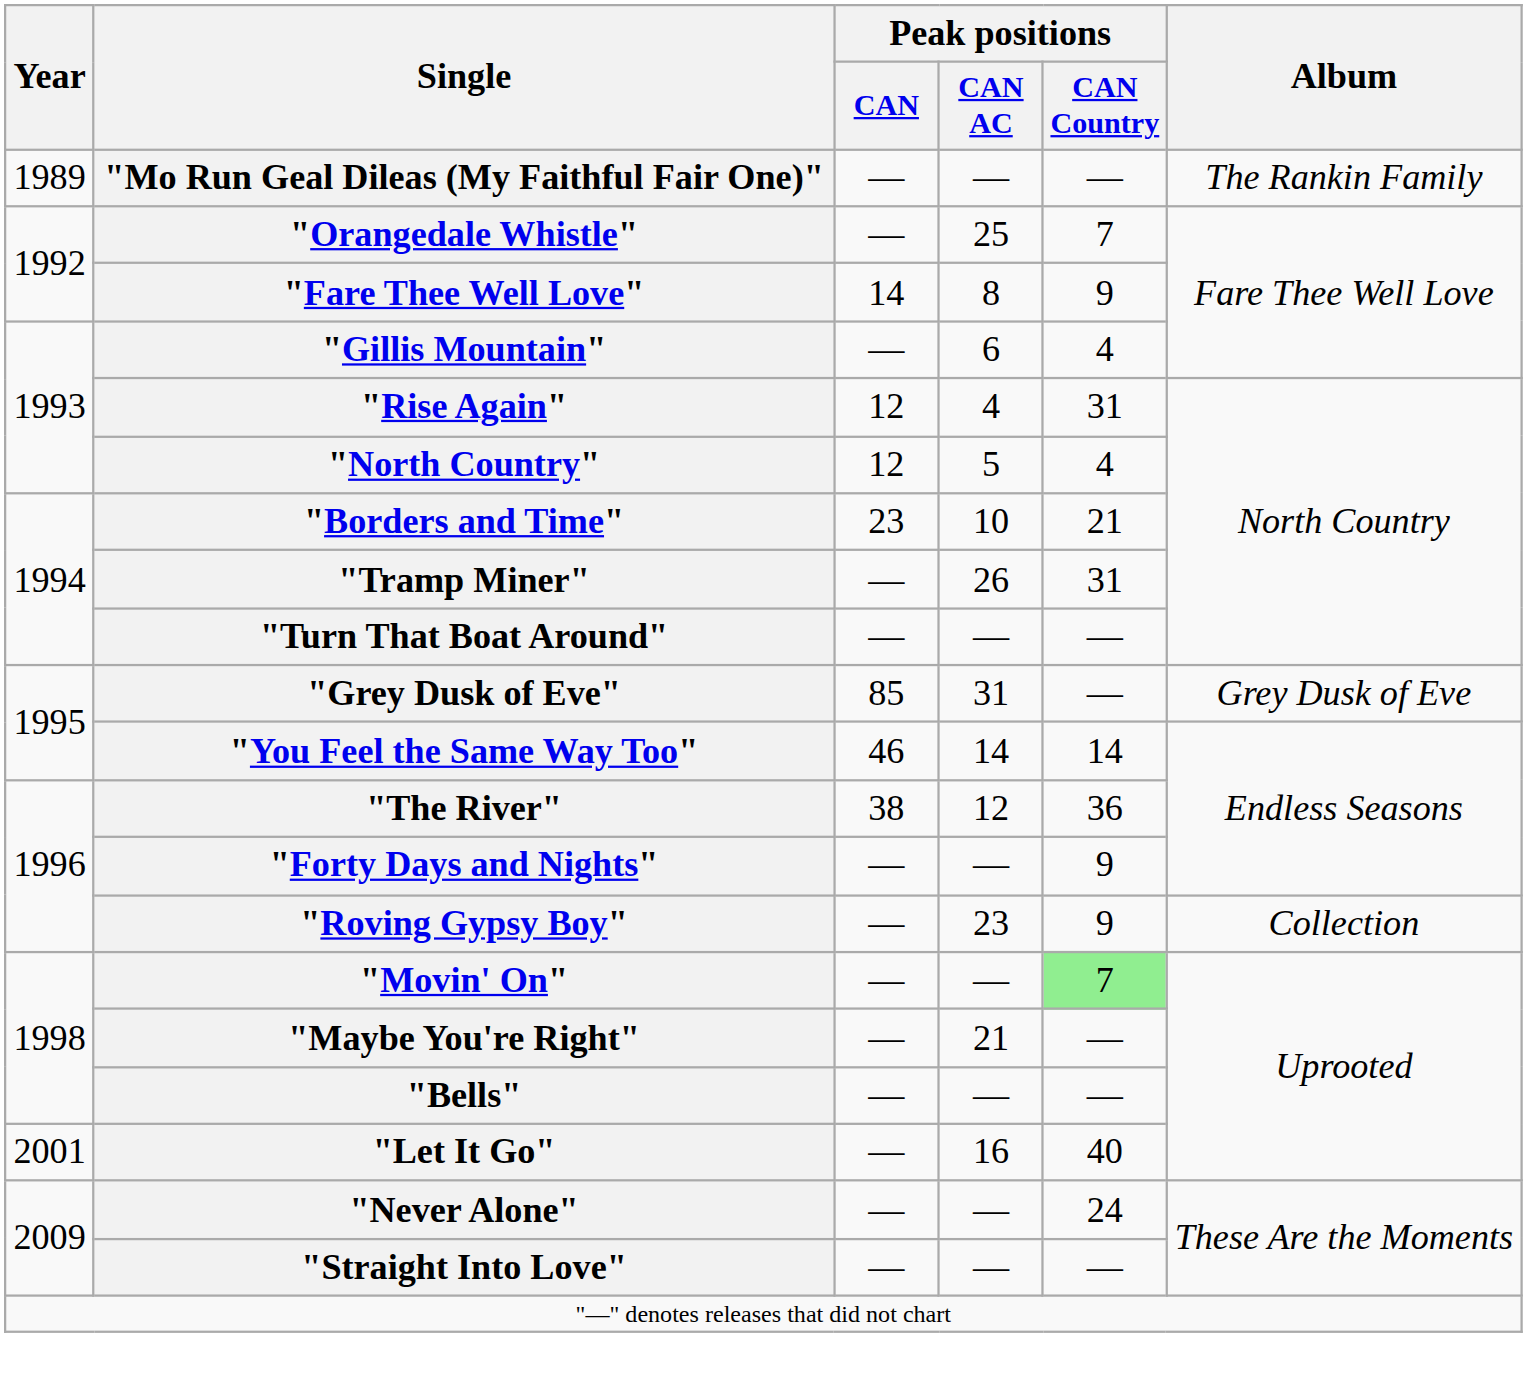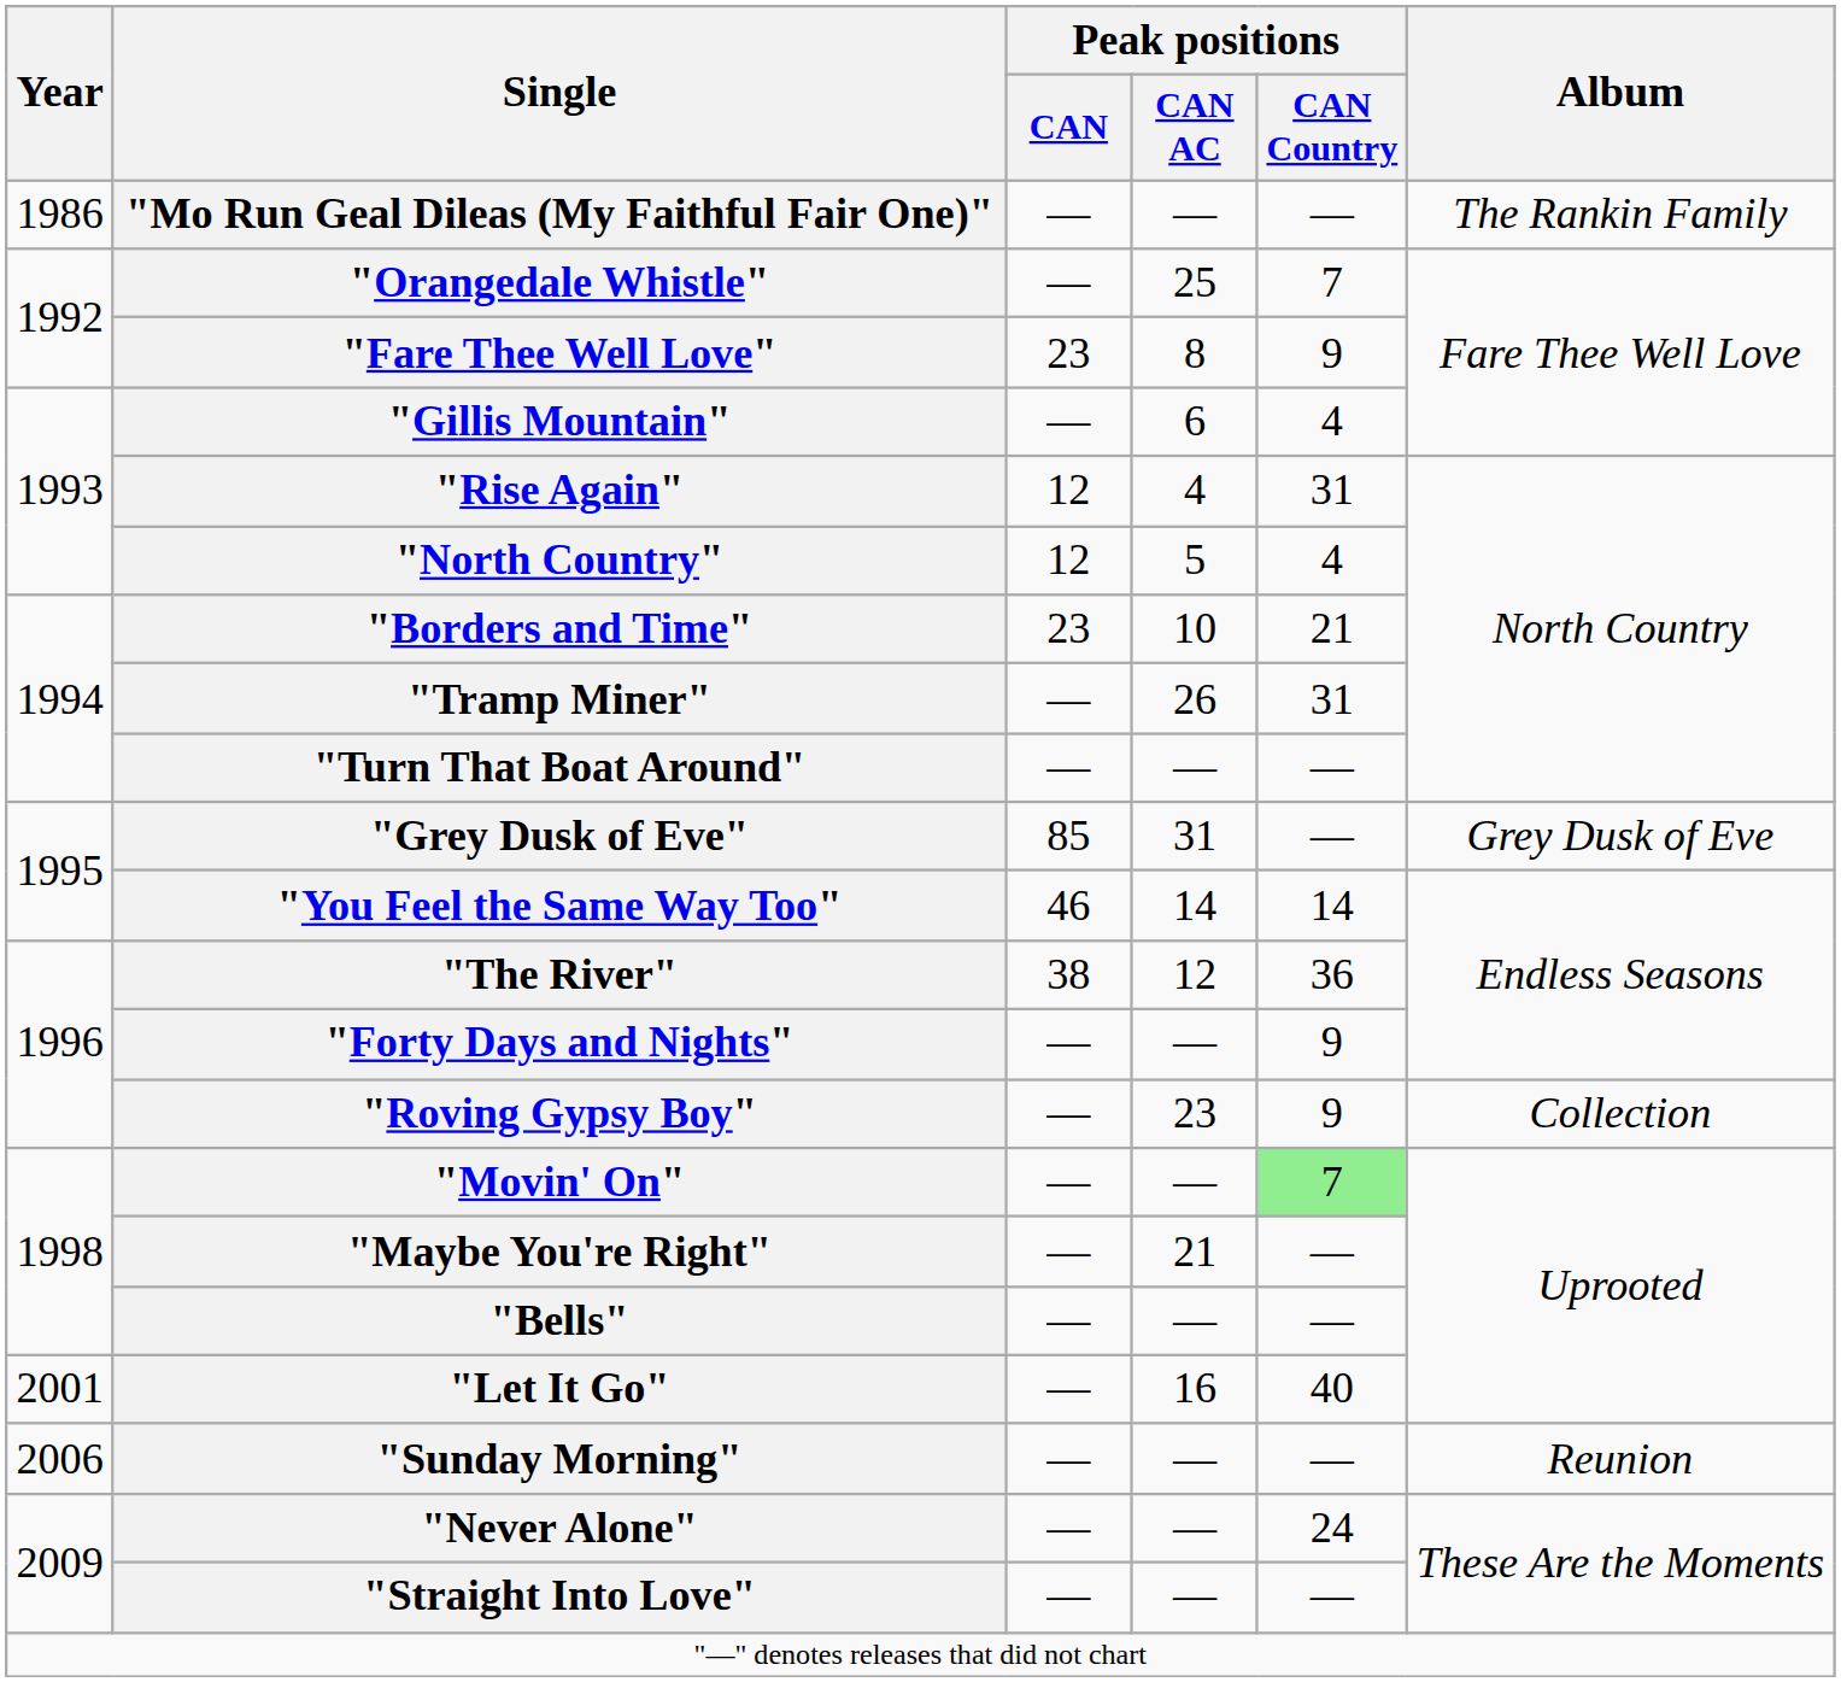 <table class="wikitable plainrowheaders" style="text-align:center;">
 <tr>
 <th rowspan="2">Year</th>
 <th rowspan="2" style="width:20em;">Single</th>
 <th colspan="3">Peak positions</th>
 <th rowspan="2">Album</th>
 </tr>
 <tr style="font-size:smaller;">
 <th width="40"><a href='#'>CAN</a><br></th>
 <th width="40"><a href='#'>CAN AC</a><br></th>
 <th width="40"><a href='#'>CAN Country</a><br></th>
 </tr>
 <tr>
-<td>1989</td>
+<td>1986</td>
 <th scope="row">"Mo Run Geal Dileas (My Faithful Fair One)"</th>
 <td>—</td>
 <td>—</td>
 <td>—</td>
 <td><em>The Rankin Family</em></td>
 </tr>
 <tr>
 <td rowspan="2">1992</td>
 <th scope="row">"<a href='#'>Orangedale Whistle</a>"</th>
 <td>—</td>
 <td>25</td>
 <td>7</td>
 <td rowspan="3"><em>Fare Thee Well Love</em></td>
 </tr>
 <tr>
 <th scope="row">"<a href='#'>Fare Thee Well Love</a>"</th>
-<td>14</td>
+<td>23</td>
 <td>8</td>
 <td>9</td>
 </tr>
 <tr>
 <td rowspan="3">1993</td>
 <th scope="row">"<a href='#'>Gillis Mountain</a>"</th>
 <td>—</td>
 <td>6</td>
 <td>4</td>
 </tr>
 <tr>
 <th scope="row">"<a href='#'>Rise Again</a>"</th>
 <td>12</td>
 <td>4</td>
 <td>31</td>
 <td rowspan="5"><em>North Country</em></td>
 </tr>
 <tr>
 <th scope="row">"<a href='#'>North Country</a>"</th>
 <td>12</td>
 <td>5</td>
 <td>4</td>
 </tr>
 <tr>
 <td rowspan="3">1994</td>
 <th scope="row">"<a href='#'>Borders and Time</a>"</th>
 <td>23</td>
 <td>10</td>
 <td>21</td>
 </tr>
 <tr>
 <th scope="row">"Tramp Miner"</th>
 <td>—</td>
 <td>26</td>
 <td>31</td>
 </tr>
 <tr>
 <th scope="row">"Turn That Boat Around"</th>
 <td>—</td>
 <td>—</td>
 <td>—</td>
 </tr>
 <tr>
 <td rowspan="2">1995</td>
 <th scope="row">"Grey Dusk of Eve" </th>
 <td>85</td>
 <td>31</td>
 <td>—</td>
 <td><em>Grey Dusk of Eve</em></td>
 </tr>
 <tr>
 <th scope="row">"<a href='#'>You Feel the Same Way Too</a>"</th>
 <td>46</td>
 <td>14</td>
 <td>14</td>
 <td rowspan="3"><em>Endless Seasons</em></td>
 </tr>
 <tr>
 <td rowspan="3">1996</td>
 <th scope="row">"The River"</th>
 <td>38</td>
 <td>12</td>
 <td>36</td>
 </tr>
 <tr>
 <th scope="row">"<a href='#'>Forty Days and Nights</a>"</th>
 <td>—</td>
 <td>—</td>
 <td>9</td>
 </tr>
 <tr>
 <th scope="row">"<a href='#'>Roving Gypsy Boy</a>"</th>
 <td>—</td>
 <td>23</td>
 <td>9</td>
 <td><em>Collection</em></td>
 </tr>
 <tr>
 <td rowspan="3">1998</td>
 <th scope="row">"<a href='#'>Movin' On</a>"</th>
 <td>—</td>
 <td>—</td>
 <td style="background: lightgreen;">7</td>
 <td rowspan="4"><em>Uprooted</em></td>
 </tr>
 <tr>
 <th scope="row">"Maybe You're Right"</th>
 <td>—</td>
 <td>21</td>
 <td>—</td>
 </tr>
 <tr>
 <th scope="row">"Bells"</th>
 <td>—</td>
 <td>—</td>
 <td>—</td>
 </tr>
 <tr>
 <td>2001</td>
 <th scope="row">"Let It Go"</th>
 <td>—</td>
 <td>16</td>
 <td>40</td>
 </tr>
 <tr>
+<td>2006</td>
+<th scope="row">"Sunday Morning"</th>
+<td>—</td>
+<td>—</td>
+<td>—</td>
+<td><em>Reunion</em></td>
+</tr>
+<tr>
 <td rowspan="2">2009</td>
 <th scope="row">"Never Alone"</th>
 <td>—</td>
 <td>—</td>
 <td>24</td>
 <td rowspan="2"><em>These Are the Moments</em></td>
 </tr>
 <tr>
 <th scope="row">"Straight Into Love"</th>
 <td>—</td>
 <td>—</td>
 <td>—</td>
 </tr>
 <tr>
 <td colspan="6" style="font-size:8pt">"—" denotes releases that did not chart</td>
 </tr>
 </table>
